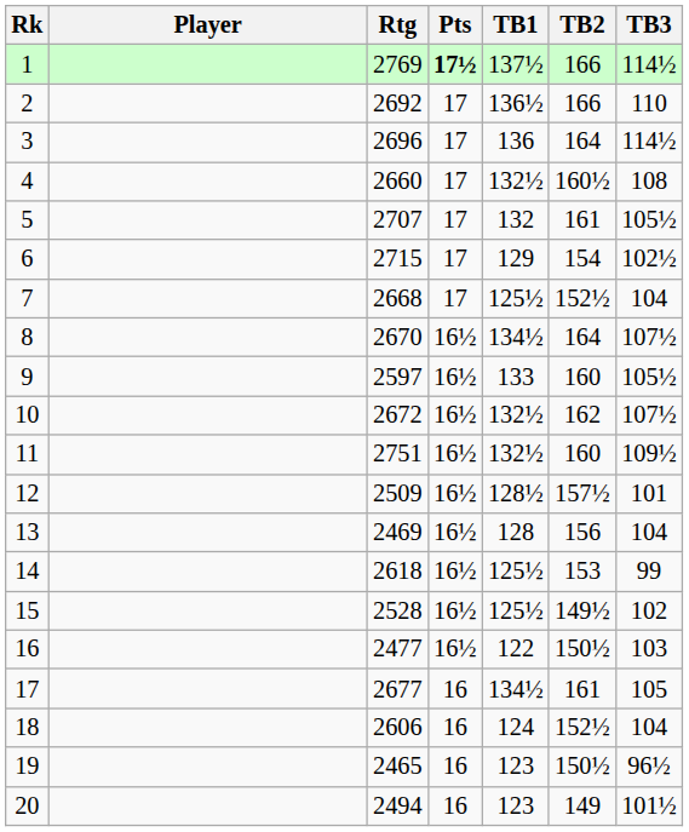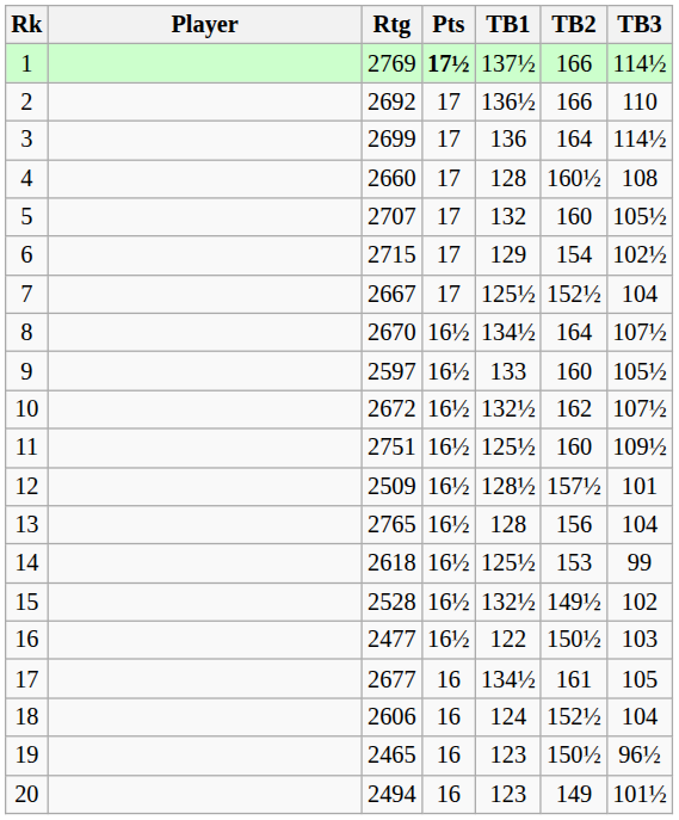 <table class="wikitable" style="text-align:center">
 <tr>
 <th style="width:20px" abbr="Rank">Rk</th>
 <th style="width:200px">Player</th>
 <th style="width:20px" abbr="Elo rating">Rtg</th>
 <th style="width:20px" abbr="Points">Pts</th>
 <th style="width:20px" abbr="Tie-break 1">TB1</th>
 <th style="width:20px" abbr="Tie-break 2">TB2</th>
 <th style="width:20px" abbr="Tie-break 3">TB3</th>
 </tr>
 <tr style="background:#cfc">
 <td>1</td>
 <td style="text-align:left"></td>
 <td>2769</td>
 <td><strong>17½</strong></td>
 <td>137½</td>
 <td>166</td>
 <td>114½</td>
 </tr>
 <tr style="background:#f9f9f9">
 <td>2</td>
 <td style="text-align:left"></td>
 <td>2692</td>
 <td>17</td>
 <td>136½</td>
 <td>166</td>
 <td>110</td>
 </tr>
 <tr style="background:#f9f9f9">
 <td>3</td>
 <td style="text-align:left"></td>
-<td>2696</td>
+<td>2699</td>
 <td>17</td>
 <td>136</td>
 <td>164</td>
 <td>114½</td>
 </tr>
 <tr style="background:#f9f9f9">
 <td>4</td>
 <td style="text-align:left"></td>
 <td>2660</td>
 <td>17</td>
-<td>132½</td>
+<td>128</td>
 <td>160½</td>
 <td>108</td>
 </tr>
 <tr style="background:#f9f9f9">
 <td>5</td>
 <td style="text-align:left"></td>
 <td>2707</td>
 <td>17</td>
 <td>132</td>
-<td>161</td>
+<td>160</td>
 <td>105½</td>
 </tr>
 <tr style="background:#f9f9f9">
 <td>6</td>
 <td style="text-align:left"></td>
 <td>2715</td>
 <td>17</td>
 <td>129</td>
 <td>154</td>
 <td>102½</td>
 </tr>
 <tr style="background:#f9f9f9">
 <td>7</td>
 <td style="text-align:left"></td>
-<td>2668</td>
+<td>2667</td>
 <td>17</td>
 <td>125½</td>
 <td>152½</td>
 <td>104</td>
 </tr>
 <tr style="background:#f9f9f9">
 <td>8</td>
 <td style="text-align:left"></td>
 <td>2670</td>
 <td>16½</td>
 <td>134½</td>
 <td>164</td>
 <td>107½</td>
 </tr>
 <tr style="background:#f9f9f9">
 <td>9</td>
 <td style="text-align:left"></td>
 <td>2597</td>
 <td>16½</td>
 <td>133</td>
 <td>160</td>
 <td>105½</td>
 </tr>
 <tr style="background:#f9f9f9">
 <td>10</td>
 <td style="text-align:left"></td>
 <td>2672</td>
 <td>16½</td>
 <td>132½</td>
 <td>162</td>
 <td>107½</td>
 </tr>
 <tr style="background:#f9f9f9">
 <td>11</td>
 <td style="text-align:left"></td>
 <td>2751</td>
 <td>16½</td>
-<td>132½</td>
+<td>125½</td>
 <td>160</td>
 <td>109½</td>
 </tr>
 <tr style="background:#f9f9f9">
 <td>12</td>
 <td style="text-align:left"></td>
 <td>2509</td>
 <td>16½</td>
 <td>128½</td>
 <td>157½</td>
 <td>101</td>
 </tr>
 <tr style="background:#f9f9f9">
 <td>13</td>
 <td style="text-align:left"></td>
-<td>2469</td>
+<td>2765</td>
 <td>16½</td>
 <td>128</td>
 <td>156</td>
 <td>104</td>
 </tr>
 <tr style="background:#f9f9f9">
 <td>14</td>
 <td style="text-align:left"></td>
 <td>2618</td>
 <td>16½</td>
 <td>125½</td>
 <td>153</td>
 <td>99</td>
 </tr>
 <tr style="background:#f9f9f9">
 <td>15</td>
 <td style="text-align:left"></td>
 <td>2528</td>
 <td>16½</td>
-<td>125½</td>
+<td>132½</td>
 <td>149½</td>
 <td>102</td>
 </tr>
 <tr style="background:#f9f9f9">
 <td>16</td>
 <td style="text-align:left"></td>
 <td>2477</td>
 <td>16½</td>
 <td>122</td>
 <td>150½</td>
 <td>103</td>
 </tr>
 <tr style="background:#f9f9f9">
 <td>17</td>
 <td style="text-align:left"></td>
 <td>2677</td>
 <td>16</td>
 <td>134½</td>
 <td>161</td>
 <td>105</td>
 </tr>
 <tr style="background:#f9f9f9">
 <td>18</td>
 <td style="text-align:left"></td>
 <td>2606</td>
 <td>16</td>
 <td>124</td>
 <td>152½</td>
 <td>104</td>
 </tr>
 <tr style="background:#f9f9f9">
 <td>19</td>
 <td style="text-align:left"></td>
 <td>2465</td>
 <td>16</td>
 <td>123</td>
 <td>150½</td>
 <td>96½</td>
 </tr>
 <tr style="background:#f9f9f9">
 <td>20</td>
 <td style="text-align:left"></td>
 <td>2494</td>
 <td>16</td>
 <td>123</td>
 <td>149</td>
 <td>101½</td>
 </tr>
 </table>
